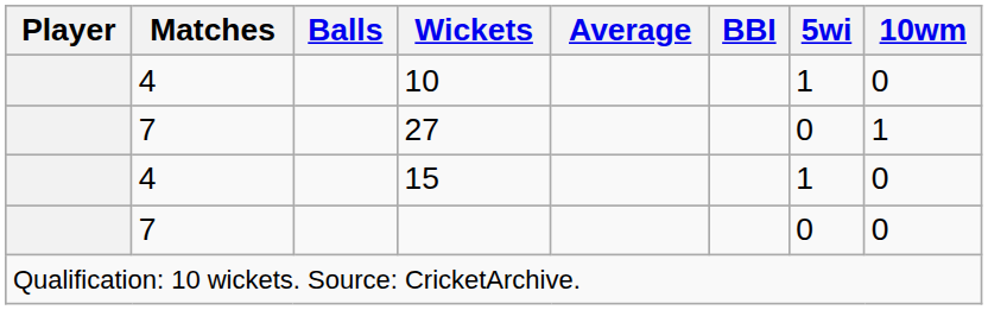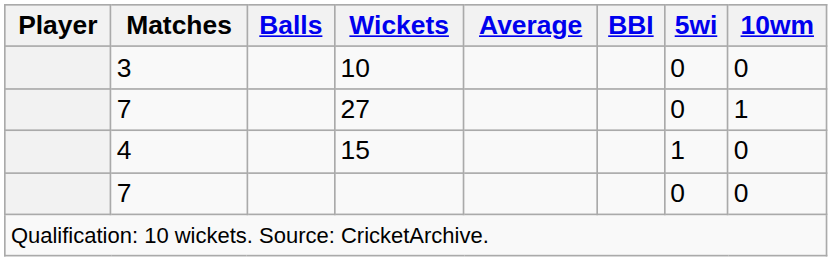 <table class="wikitable sortable plainrowheaders" style="width:80%">
 <tr>
 <th scope=col>Player</th>
 <th scope=col>Matches</th>
 <th scope=col><a href='#'>Balls</a></th>
 <th scope=col><a href='#'>Wickets</a></th>
 <th scope=col><a href='#'>Average</a></th>
 <th scope=col><a href='#'>BBI</a></th>
 <th scope=col><a href='#'>5wi</a></th>
 <th scope=col><a href='#'>10wm</a></th>
 </tr>
 <tr>
 <th scope="row"></th>
-<td>4</td>
+<td>3</td>
 <td></td>
 <td>10</td>
 <td></td>
 <td></td>
-<td>1</td>
+<td>0</td>
 <td>0</td>
 </tr>
 <tr>
 <th scope="row"></th>
 <td>7</td>
 <td></td>
 <td>27</td>
 <td></td>
 <td></td>
 <td>0</td>
 <td>1</td>
 </tr>
 <tr>
 <th scope="row"></th>
 <td>4</td>
 <td></td>
 <td>15</td>
 <td></td>
 <td></td>
 <td>1</td>
 <td>0</td>
 </tr>
 <tr>
 <th scope="row"></th>
 <td>7</td>
 <td></td>
 <td></td>
 <td></td>
 <td></td>
 <td>0</td>
 <td>0</td>
 </tr>
 <tr class="unsortable">
 <td colspan="8"><small>Qualification: 10 wickets. Source: CricketArchive.</small></td>
 </tr>
 </table>
